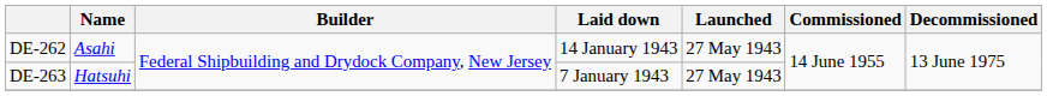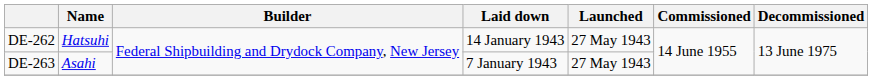 <table class="wikitable">
 <tr>
 <th></th>
 <th>Name</th>
 <th>Builder</th>
 <th>Laid down</th>
 <th>Launched</th>
 <th>Commissioned</th>
 <th>Decommissioned</th>
 </tr>
 <tr>
 <td>DE-262</td>
-<td><em><a href='#'>Asahi</a></em></td>
+<td><em><a href='#'>Hatsuhi</a></em></td>
 <td rowspan="2" align="center"><a href='#'>Federal Shipbuilding and Drydock Company</a>, <a href='#'>New Jersey</a></td>
 <td>14 January 1943</td>
 <td>27 May 1943</td>
 <td rowspan="2">14 June 1955</td>
 <td rowspan="2">13 June 1975</td>
 </tr>
 <tr>
 <td>DE-263</td>
-<td><em><a href='#'>Hatsuhi</a></em></td>
+<td><em><a href='#'>Asahi</a></em></td>
 <td>7 January 1943</td>
 <td>27 May 1943</td>
 </tr>
 <tr>
 </tr>
 </table>
